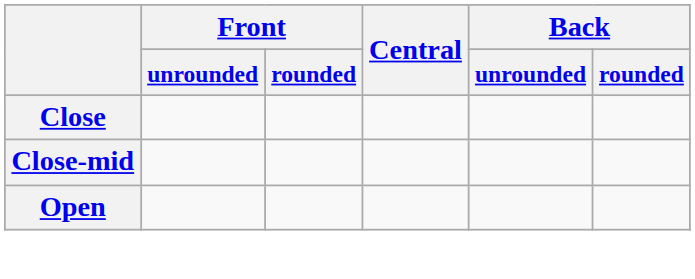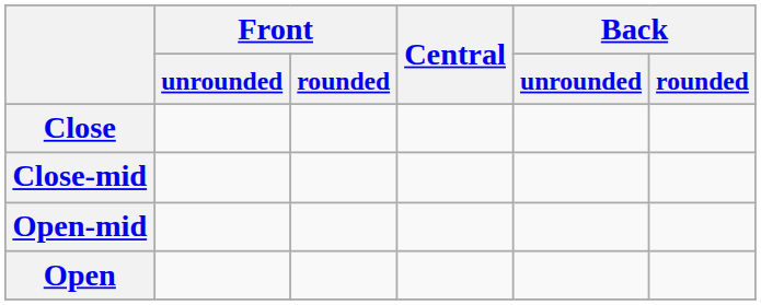 <table class="wikitable" style="text-align: center;">
 <tr>
 <th rowspan="2"> </th>
 <th colspan="2"><a href='#'>Front</a></th>
 <th rowspan="2"><a href='#'>Central</a></th>
 <th colspan="2"><a href='#'>Back</a></th>
 </tr>
 <tr>
 <th><small><a href='#'>unrounded</a></small></th>
 <th><small><a href='#'>rounded</a></small></th>
 <th><small><a href='#'>unrounded</a></small></th>
 <th><small><a href='#'>rounded</a></small></th>
 </tr>
 <tr>
 <th><a href='#'>Close</a></th>
 <td> </td>
 <td></td>
 <td> </td>
 <td></td>
 <td> </td>
 </tr>
 <tr>
 <th><a href='#'>Close-mid</a></th>
 <td></td>
 <td></td>
 <td></td>
 <td></td>
 <td> </td>
 </tr>
 <tr>
+<th><a href='#'>Open-mid</a></th>
+<td></td>
+<td></td>
+<td></td>
+<td></td>
+<td></td>
+</tr>
+<tr>
 <th><a href='#'>Open</a></th>
 <td></td>
 <td></td>
 <td></td>
 <td></td>
 <td></td>
 </tr>
 </table>
